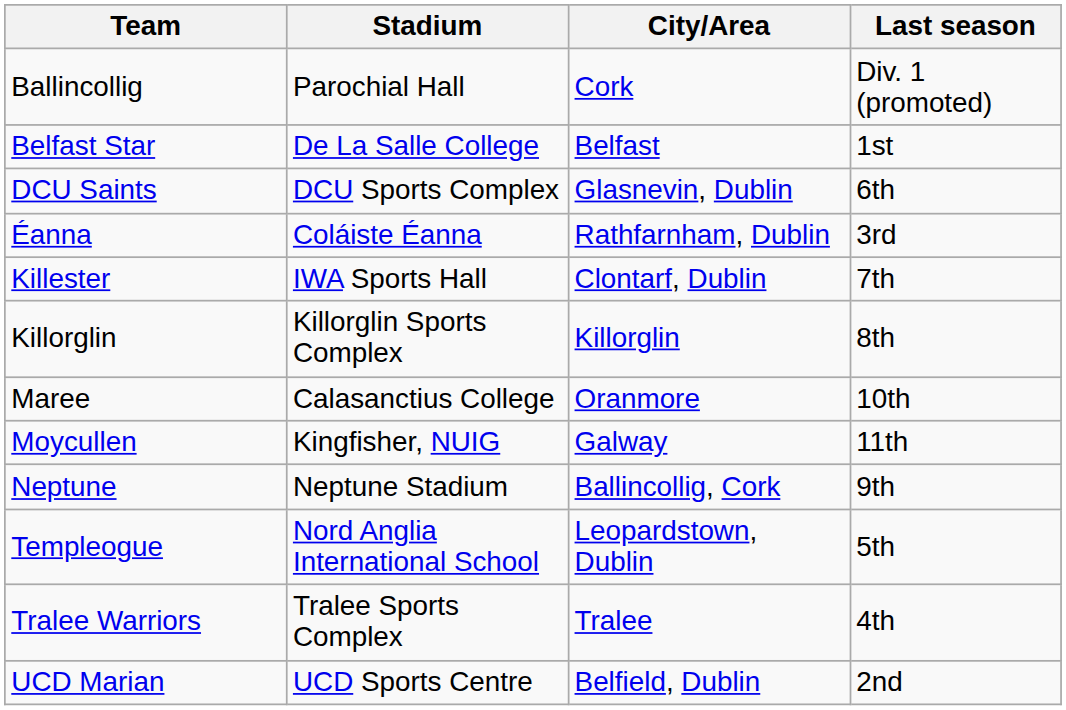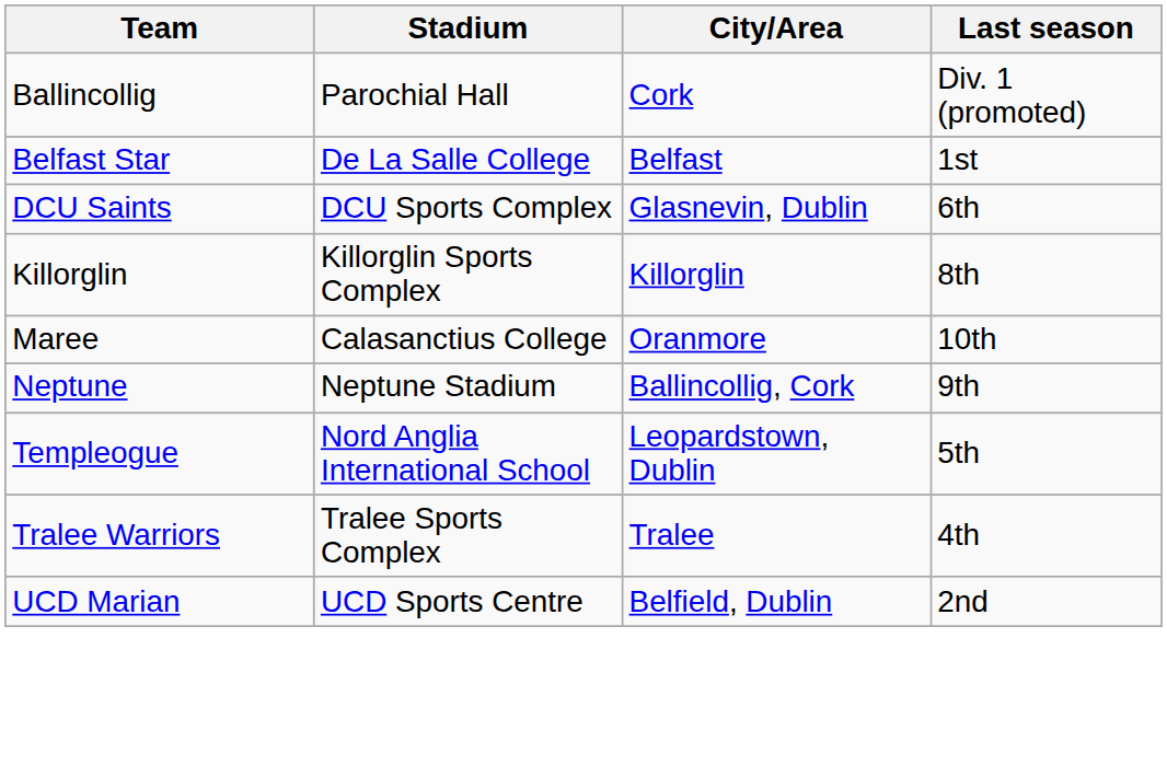 <table class="wikitable">
 <tr>
 <th width=20%>Team</th>
 <th width=20%>Stadium</th>
 <th width=20%>City/Area</th>
 <th width=15%>Last season</th>
 </tr>
 <tr>
 <td>Ballincollig</td>
 <td>Parochial Hall</td>
 <td><a href='#'>Cork</a></td>
 <td>Div. 1 (promoted)</td>
 </tr>
 <tr>
 <td><a href='#'>Belfast Star</a></td>
 <td><a href='#'>De La Salle College</a></td>
 <td><a href='#'>Belfast</a></td>
 <td>1st</td>
 </tr>
 <tr>
 <td><a href='#'>DCU Saints</a></td>
 <td><a href='#'>DCU</a> Sports Complex</td>
 <td><a href='#'>Glasnevin</a>, <a href='#'>Dublin</a></td>
 <td>6th</td>
 </tr>
 <tr>
-<td><a href='#'>Éanna</a></td>
-<td><a href='#'>Coláiste Éanna</a></td>
-<td><a href='#'>Rathfarnham</a>, <a href='#'>Dublin</a></td>
-<td>3rd</td>
-</tr>
-<tr>
-<td><a href='#'>Killester</a></td>
-<td><a href='#'>IWA</a> Sports Hall</td>
-<td><a href='#'>Clontarf</a>, <a href='#'>Dublin</a></td>
-<td>7th</td>
-</tr>
-<tr>
 <td>Killorglin</td>
 <td>Killorglin Sports Complex</td>
 <td><a href='#'>Killorglin</a></td>
 <td>8th</td>
 </tr>
 <tr>
 <td>Maree</td>
 <td>Calasanctius College</td>
 <td><a href='#'>Oranmore</a></td>
 <td>10th</td>
-</tr>
-<tr>
-<td><a href='#'>Moycullen</a></td>
-<td>Kingfisher, <a href='#'>NUIG</a></td>
-<td><a href='#'>Galway</a></td>
-<td>11th</td>
 </tr>
 <tr>
 <td><a href='#'>Neptune</a></td>
 <td>Neptune Stadium</td>
 <td><a href='#'>Ballincollig</a>, <a href='#'>Cork</a></td>
 <td>9th</td>
 </tr>
 <tr>
 <td><a href='#'>Templeogue</a></td>
 <td><a href='#'>Nord Anglia International School</a></td>
 <td><a href='#'>Leopardstown</a>, <a href='#'>Dublin</a></td>
 <td>5th</td>
 </tr>
 <tr>
 <td><a href='#'>Tralee Warriors</a></td>
 <td>Tralee Sports Complex</td>
 <td><a href='#'>Tralee</a></td>
 <td>4th</td>
 </tr>
 <tr>
 <td><a href='#'>UCD Marian</a></td>
 <td><a href='#'>UCD</a> Sports Centre</td>
 <td><a href='#'>Belfield</a>, <a href='#'>Dublin</a></td>
 <td>2nd</td>
 </tr>
 </table>
